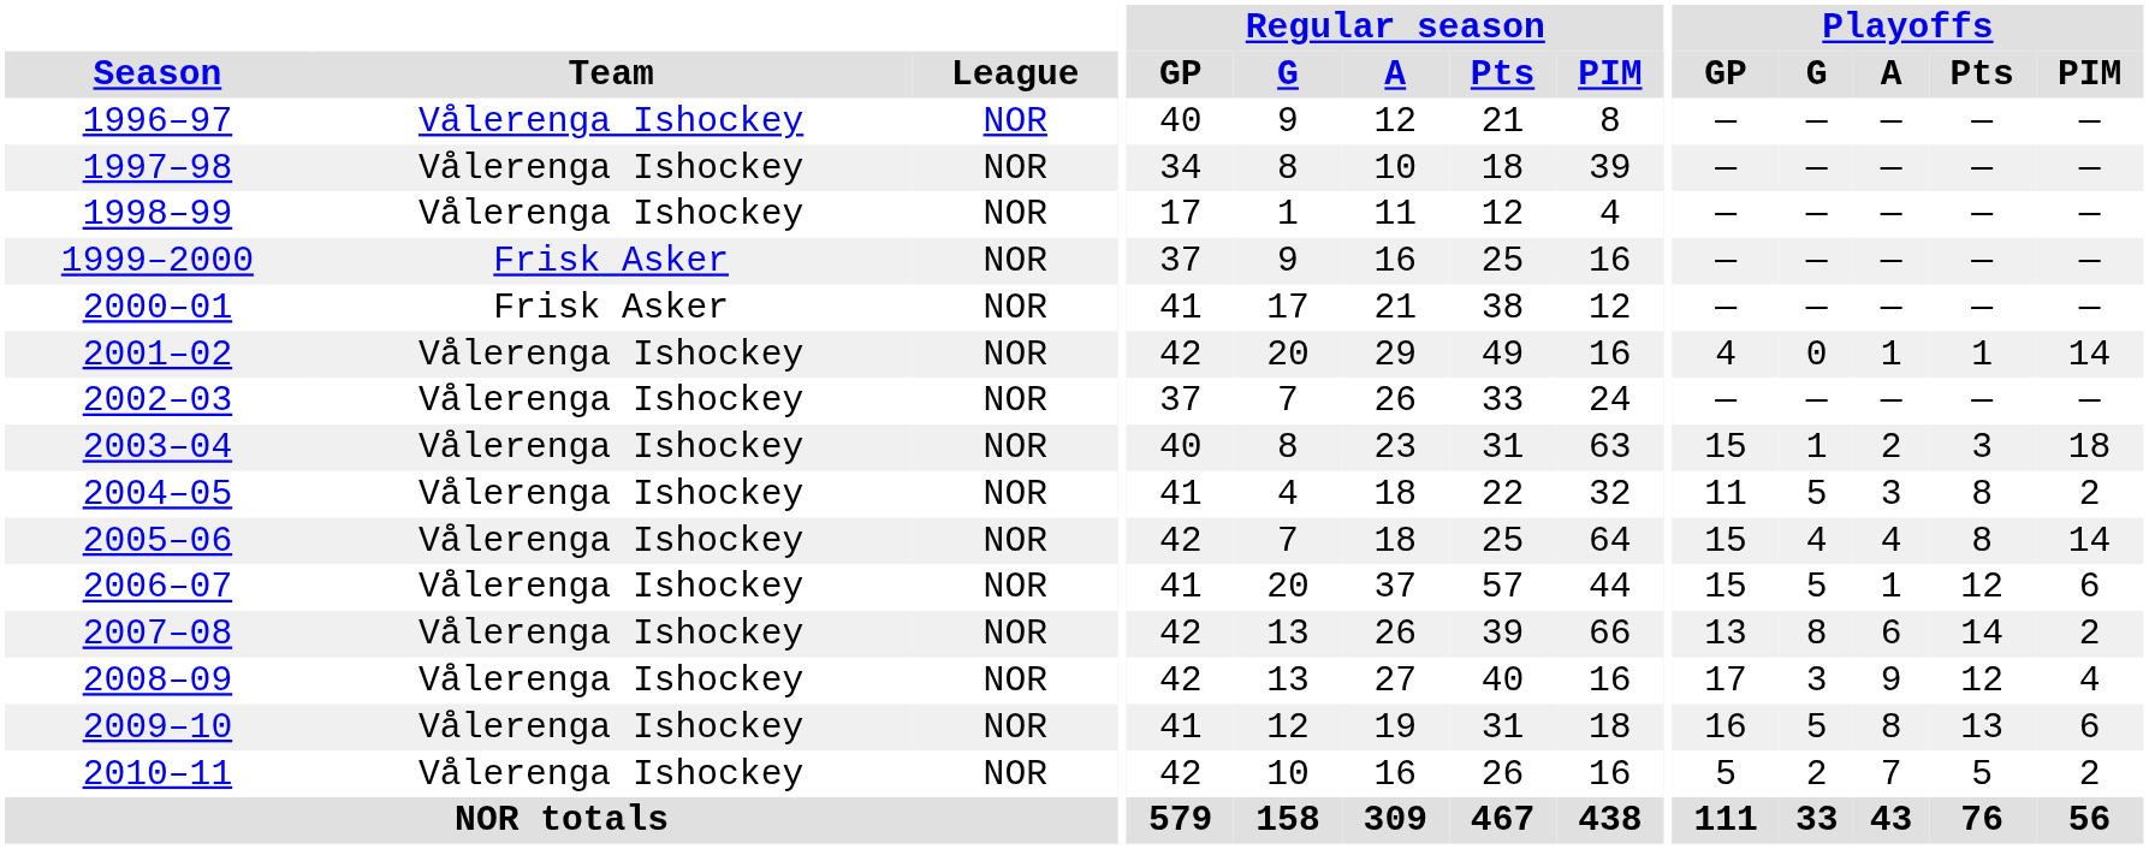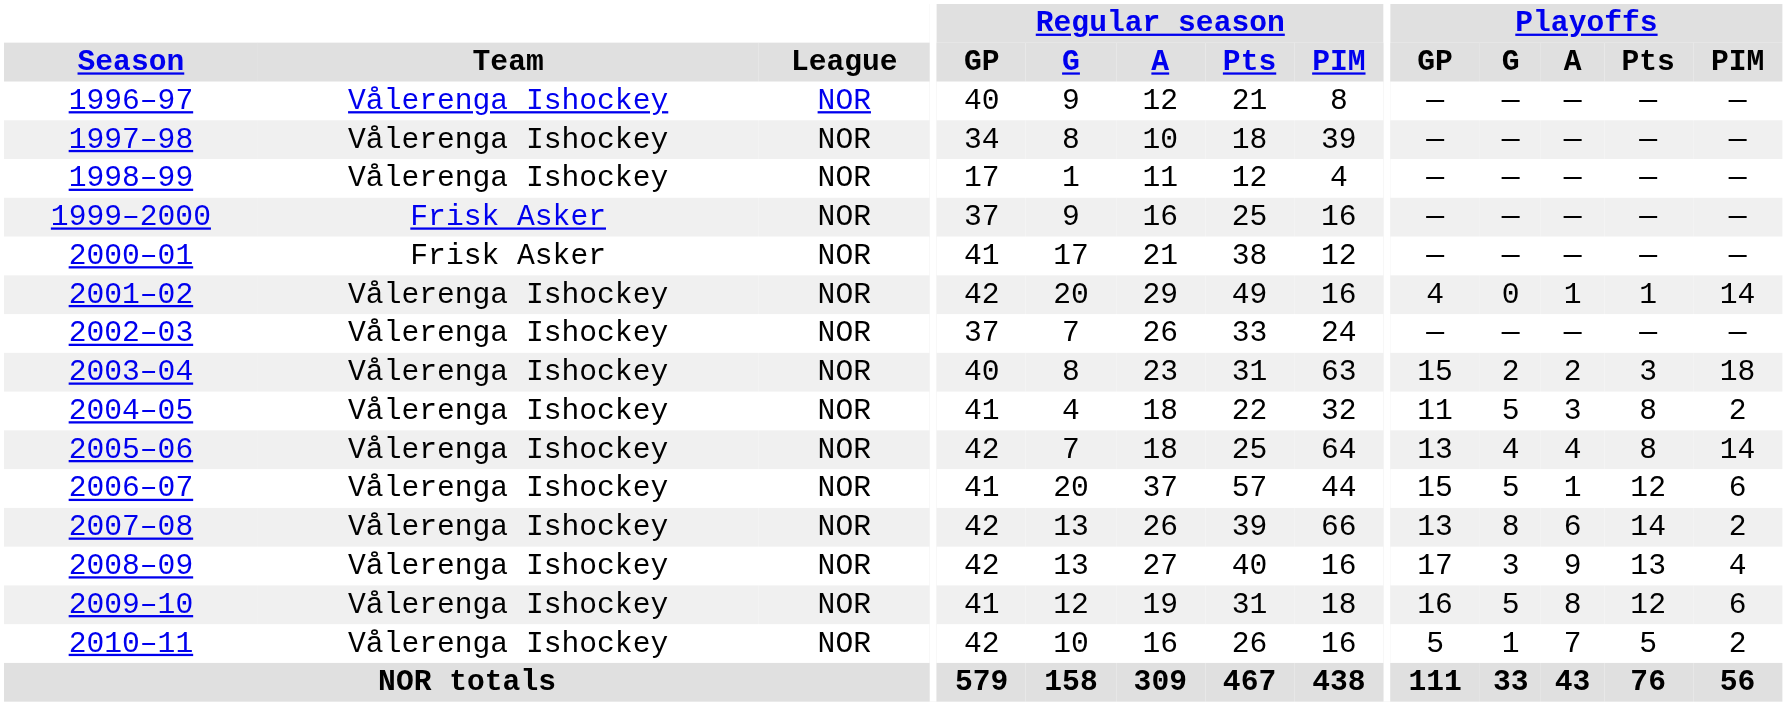 <table border="0" cellpadding="1" cellspacing="0" style="text-align:center; width:60em">
 <tr bgcolor="#e0e0e0">
 <th colspan="3" bgcolor="#ffffff"></th>
 <th rowspan="99" bgcolor="#ffffff"></th>
 <th colspan="5"><a href='#'>Regular season</a></th>
 <th rowspan="99" bgcolor="#ffffff"></th>
 <th colspan="5"><a href='#'>Playoffs</a></th>
 </tr>
 <tr bgcolor="#e0e0e0">
 <th><a href='#'>Season</a></th>
 <th>Team</th>
 <th>League</th>
 <th>GP</th>
 <th><a href='#'>G</a></th>
 <th><a href='#'>A</a></th>
 <th><a href='#'>Pts</a></th>
 <th><a href='#'>PIM</a></th>
 <th>GP</th>
 <th>G</th>
 <th>A</th>
 <th>Pts</th>
 <th>PIM</th>
 </tr>
 <tr>
 <td><a href='#'>1996–97</a></td>
 <td><a href='#'>Vålerenga Ishockey</a></td>
 <td><a href='#'>NOR</a></td>
 <td>40</td>
 <td>9</td>
 <td>12</td>
 <td>21</td>
 <td>8</td>
 <td>—</td>
 <td>—</td>
 <td>—</td>
 <td>—</td>
 <td>—</td>
 </tr>
 <tr bgcolor="#f0f0f0">
 <td><a href='#'>1997–98</a></td>
 <td>Vålerenga Ishockey</td>
 <td>NOR</td>
 <td>34</td>
 <td>8</td>
 <td>10</td>
 <td>18</td>
 <td>39</td>
 <td>—</td>
 <td>—</td>
 <td>—</td>
 <td>—</td>
 <td>—</td>
 </tr>
 <tr>
 <td><a href='#'>1998–99</a></td>
 <td>Vålerenga Ishockey</td>
 <td>NOR</td>
 <td>17</td>
 <td>1</td>
 <td>11</td>
 <td>12</td>
 <td>4</td>
 <td>—</td>
 <td>—</td>
 <td>—</td>
 <td>—</td>
 <td>—</td>
 </tr>
 <tr bgcolor="#f0f0f0">
 <td><a href='#'>1999–2000</a></td>
 <td><a href='#'>Frisk Asker</a></td>
 <td>NOR</td>
 <td>37</td>
 <td>9</td>
 <td>16</td>
 <td>25</td>
 <td>16</td>
 <td>—</td>
 <td>—</td>
 <td>—</td>
 <td>—</td>
 <td>—</td>
 </tr>
 <tr>
 <td><a href='#'>2000–01</a></td>
 <td>Frisk Asker</td>
 <td>NOR</td>
 <td>41</td>
 <td>17</td>
 <td>21</td>
 <td>38</td>
 <td>12</td>
 <td>—</td>
 <td>—</td>
 <td>—</td>
 <td>—</td>
 <td>—</td>
 </tr>
 <tr bgcolor="#f0f0f0">
 <td><a href='#'>2001–02</a></td>
 <td>Vålerenga Ishockey</td>
 <td>NOR</td>
 <td>42</td>
 <td>20</td>
 <td>29</td>
 <td>49</td>
 <td>16</td>
 <td>4</td>
 <td>0</td>
 <td>1</td>
 <td>1</td>
 <td>14</td>
 </tr>
 <tr>
 <td><a href='#'>2002–03</a></td>
 <td>Vålerenga Ishockey</td>
 <td>NOR</td>
 <td>37</td>
 <td>7</td>
 <td>26</td>
 <td>33</td>
 <td>24</td>
 <td>—</td>
 <td>—</td>
 <td>—</td>
 <td>—</td>
 <td>—</td>
 </tr>
 <tr bgcolor="#f0f0f0">
 <td><a href='#'>2003–04</a></td>
 <td>Vålerenga Ishockey</td>
 <td>NOR</td>
 <td>40</td>
 <td>8</td>
 <td>23</td>
 <td>31</td>
 <td>63</td>
 <td>15</td>
-<td>1</td>
+<td>2</td>
 <td>2</td>
 <td>3</td>
 <td>18</td>
 </tr>
 <tr>
 <td><a href='#'>2004–05</a></td>
 <td>Vålerenga Ishockey</td>
 <td>NOR</td>
 <td>41</td>
 <td>4</td>
 <td>18</td>
 <td>22</td>
 <td>32</td>
 <td>11</td>
 <td>5</td>
 <td>3</td>
 <td>8</td>
 <td>2</td>
 </tr>
 <tr bgcolor="#f0f0f0">
 <td><a href='#'>2005–06</a></td>
 <td>Vålerenga Ishockey</td>
 <td>NOR</td>
 <td>42</td>
 <td>7</td>
 <td>18</td>
 <td>25</td>
 <td>64</td>
-<td>15</td>
+<td>13</td>
 <td>4</td>
 <td>4</td>
 <td>8</td>
 <td>14</td>
 </tr>
 <tr>
 <td><a href='#'>2006–07</a></td>
 <td>Vålerenga Ishockey</td>
 <td>NOR</td>
 <td>41</td>
 <td>20</td>
 <td>37</td>
 <td>57</td>
 <td>44</td>
 <td>15</td>
 <td>5</td>
 <td>1</td>
 <td>12</td>
 <td>6</td>
 </tr>
 <tr bgcolor="#f0f0f0">
 <td><a href='#'>2007–08</a></td>
 <td>Vålerenga Ishockey</td>
 <td>NOR</td>
 <td>42</td>
 <td>13</td>
 <td>26</td>
 <td>39</td>
 <td>66</td>
 <td>13</td>
 <td>8</td>
 <td>6</td>
 <td>14</td>
 <td>2</td>
 </tr>
 <tr>
 <td><a href='#'>2008–09</a></td>
 <td>Vålerenga Ishockey</td>
 <td>NOR</td>
 <td>42</td>
 <td>13</td>
 <td>27</td>
 <td>40</td>
 <td>16</td>
 <td>17</td>
 <td>3</td>
 <td>9</td>
-<td>12</td>
+<td>13</td>
 <td>4</td>
 </tr>
 <tr bgcolor="#f0f0f0">
 <td><a href='#'>2009–10</a></td>
 <td>Vålerenga Ishockey</td>
 <td>NOR</td>
 <td>41</td>
 <td>12</td>
 <td>19</td>
 <td>31</td>
 <td>18</td>
 <td>16</td>
 <td>5</td>
 <td>8</td>
-<td>13</td>
+<td>12</td>
 <td>6</td>
 </tr>
 <tr>
 <td><a href='#'>2010–11</a></td>
 <td>Vålerenga Ishockey</td>
 <td>NOR</td>
 <td>42</td>
 <td>10</td>
 <td>16</td>
 <td>26</td>
 <td>16</td>
 <td>5</td>
-<td>2</td>
+<td>1</td>
 <td>7</td>
 <td>5</td>
 <td>2</td>
 </tr>
 <tr bgcolor="#e0e0e0">
 <th colspan="3">NOR totals</th>
 <th>579</th>
 <th>158</th>
 <th>309</th>
 <th>467</th>
 <th>438</th>
 <th>111</th>
 <th>33</th>
 <th>43</th>
 <th>76</th>
 <th>56</th>
 </tr>
 </table>
